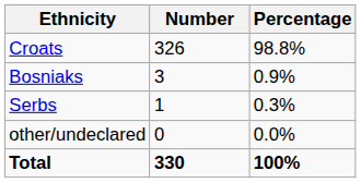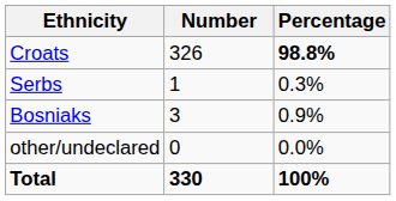 <table class="wikitable">
 <tr>
 <th width="100px">Ethnicity</th>
 <th width="80px">Number</th>
 <th width="80px">Percentage</th>
 </tr>
 <tr>
 <td><a href='#'>Croats</a></td>
 <td>326</td>
-<td>98.8%</td>
+<td><strong>98.8%</strong></td>
+</tr>
+<tr>
+<td><a href='#'>Serbs</a></td>
+<td>1</td>
+<td>0.3%</td>
 </tr>
 <tr>
 <td><a href='#'>Bosniaks</a></td>
 <td>3</td>
 <td>0.9%</td>
-</tr>
-<tr>
-<td><a href='#'>Serbs</a></td>
-<td>1</td>
-<td>0.3%</td>
 </tr>
 <tr>
 <td>other/undeclared</td>
 <td>0</td>
 <td>0.0%</td>
 </tr>
 <tr>
 <td><strong>Total</strong></td>
 <td><strong>330</strong></td>
 <td><strong>100%</strong></td>
 </tr>
 </table>
